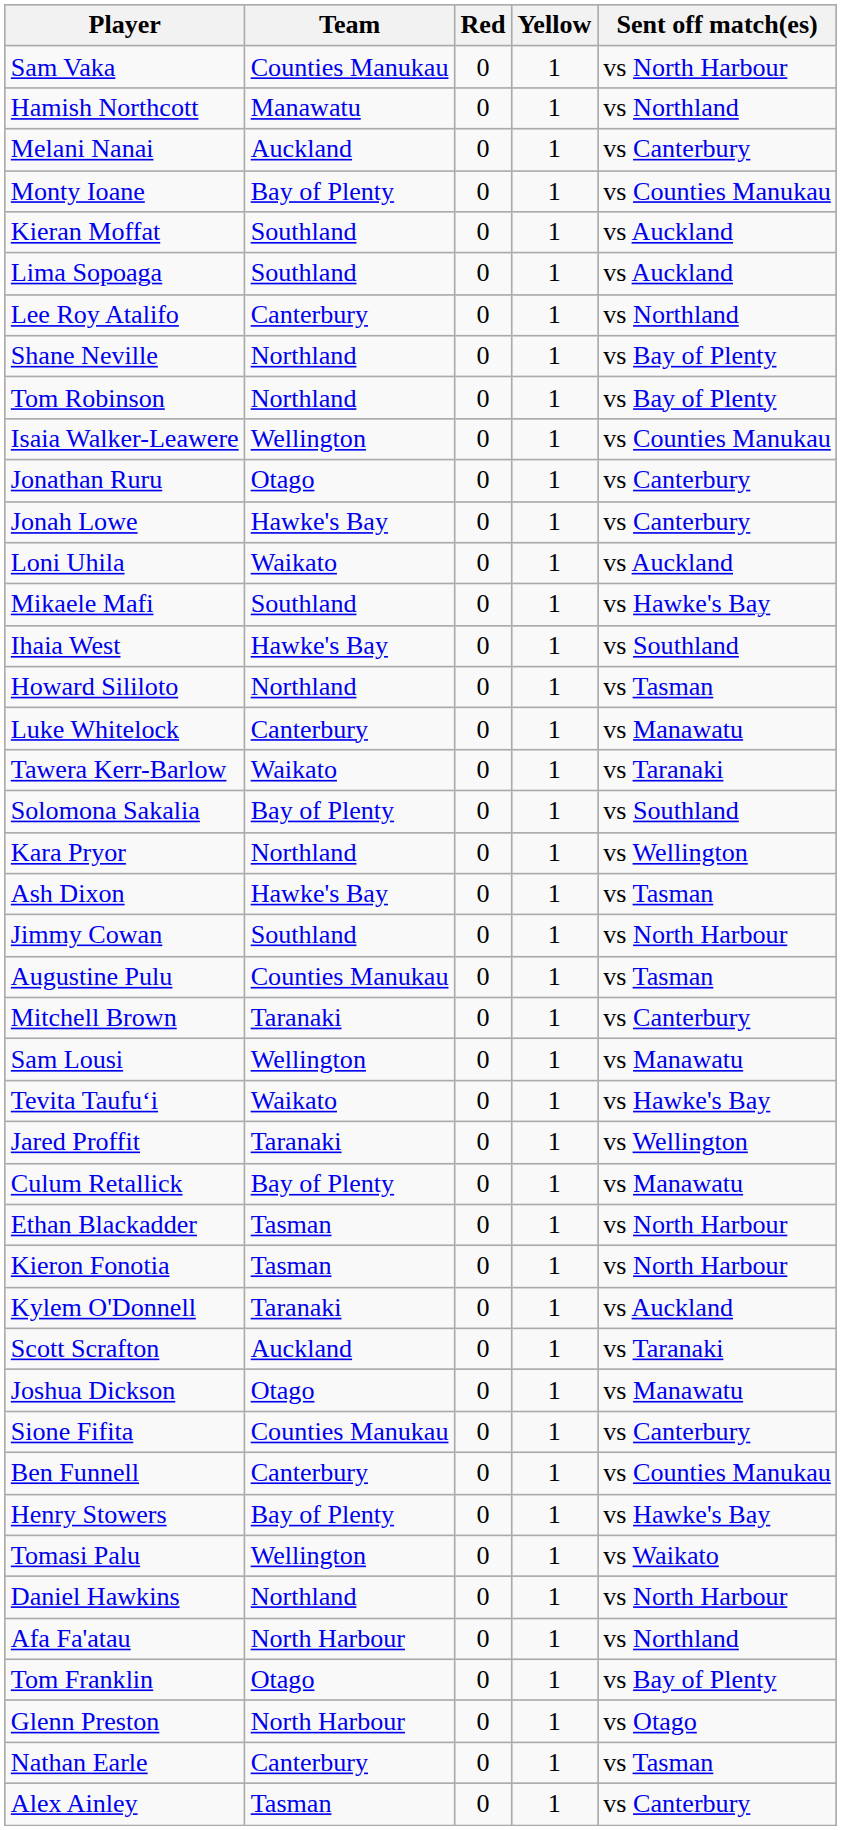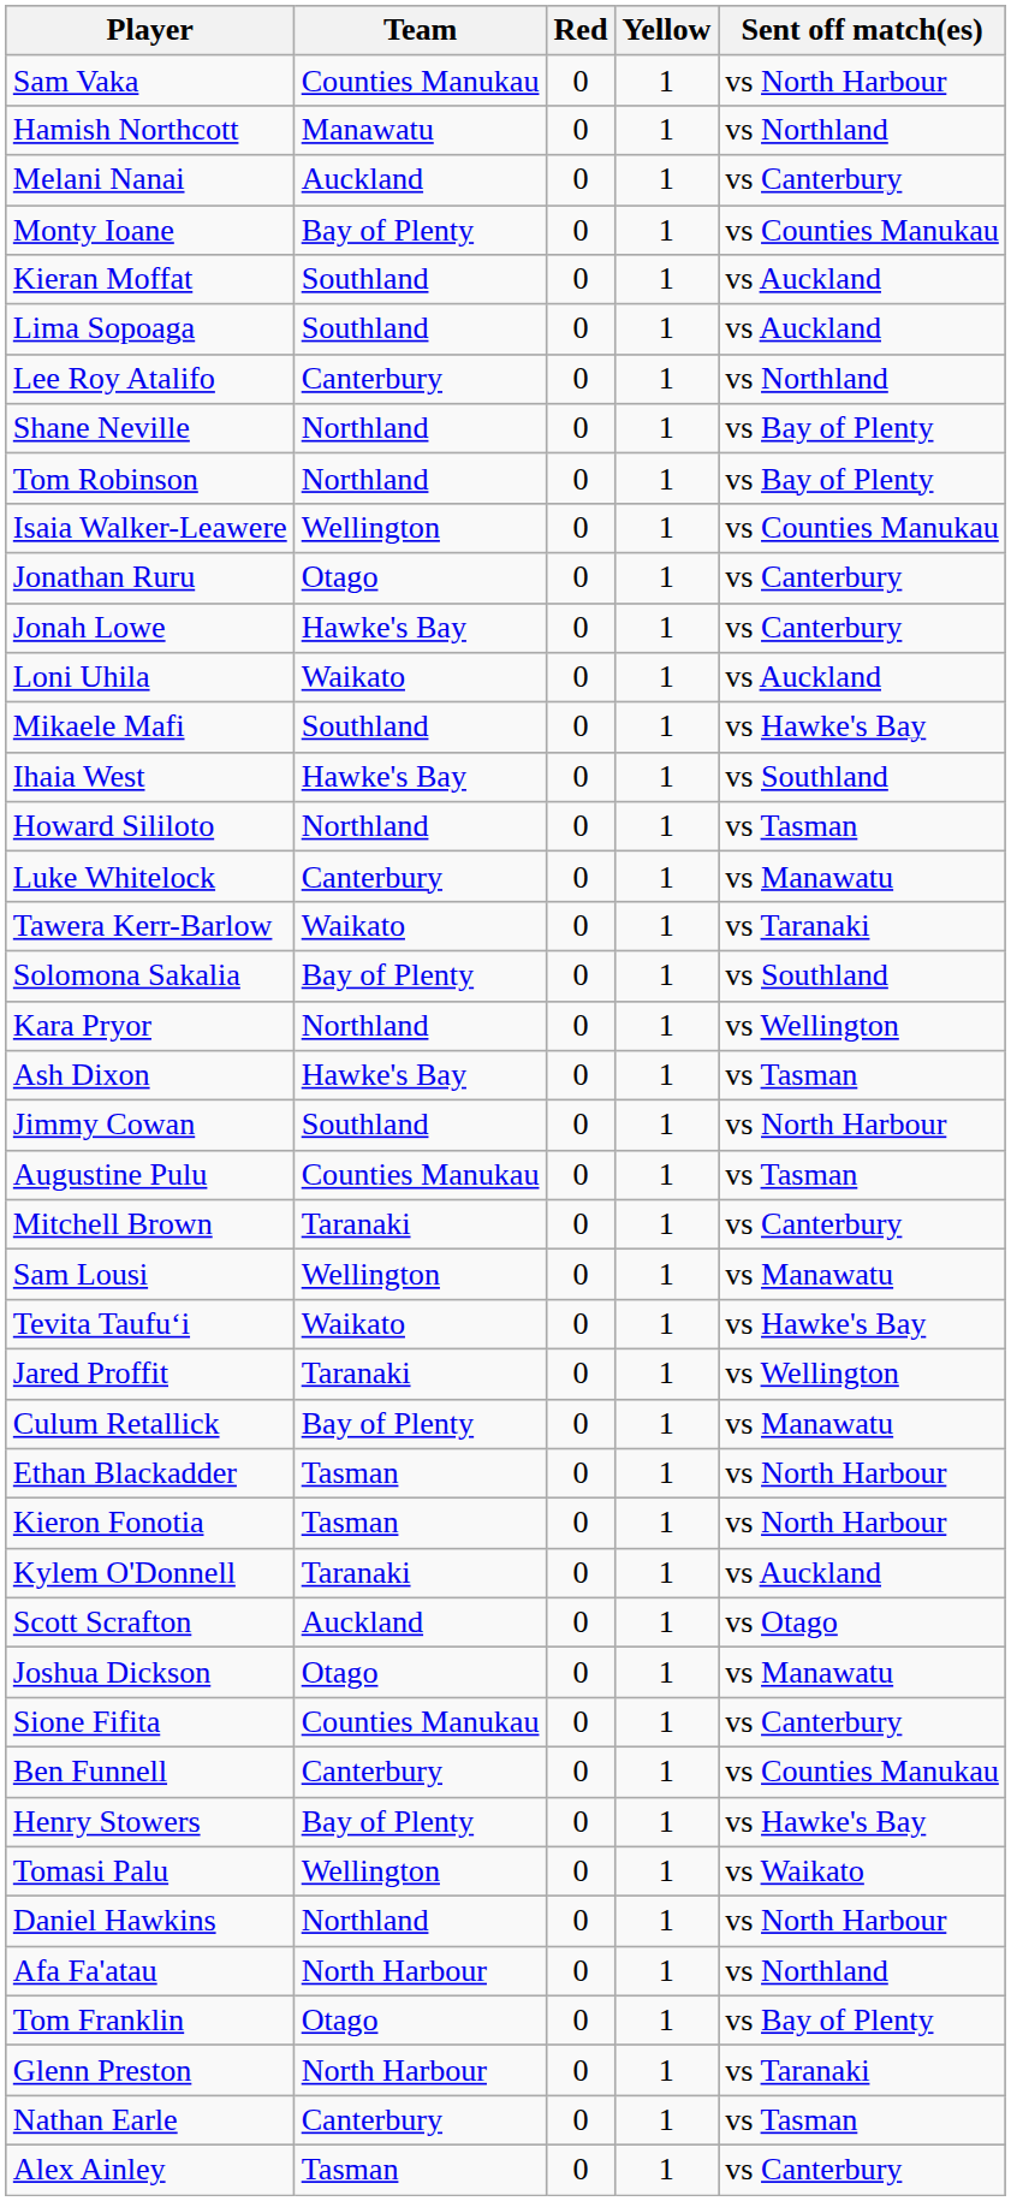 <table class="wikitable sortable" style="text-align:center">
 <tr>
 <th>Player</th>
 <th>Team</th>
 <th> Red</th>
 <th> Yellow</th>
 <th>Sent off match(es)</th>
 </tr>
 <tr>
 <td style="text-align:left"><a href='#'>Sam Vaka</a></td>
 <td style="text-align:left"><a href='#'>Counties Manukau</a></td>
 <td>0</td>
 <td>1</td>
 <td style="text-align:left">vs <a href='#'>North Harbour</a></td>
 </tr>
 <tr>
 <td style="text-align:left"><a href='#'>Hamish Northcott</a></td>
 <td style="text-align:left"><a href='#'>Manawatu</a></td>
 <td>0</td>
 <td>1</td>
 <td style="text-align:left">vs <a href='#'>Northland</a></td>
 </tr>
 <tr>
 <td style="text-align:left"><a href='#'>Melani Nanai</a></td>
 <td style="text-align:left"><a href='#'>Auckland</a></td>
 <td>0</td>
 <td>1</td>
 <td style="text-align:left">vs <a href='#'>Canterbury</a></td>
 </tr>
 <tr>
 <td style="text-align:left"><a href='#'>Monty Ioane</a></td>
 <td style="text-align:left"><a href='#'>Bay of Plenty</a></td>
 <td>0</td>
 <td>1</td>
 <td style="text-align:left">vs <a href='#'>Counties Manukau</a></td>
 </tr>
 <tr>
 <td style="text-align:left"><a href='#'>Kieran Moffat</a></td>
 <td style="text-align:left"><a href='#'>Southland</a></td>
 <td>0</td>
 <td>1</td>
 <td style="text-align:left">vs <a href='#'>Auckland</a></td>
 </tr>
 <tr>
 <td style="text-align:left"><a href='#'>Lima Sopoaga</a></td>
 <td style="text-align:left"><a href='#'>Southland</a></td>
 <td>0</td>
 <td>1</td>
 <td style="text-align:left">vs <a href='#'>Auckland</a></td>
 </tr>
 <tr>
 <td style="text-align:left"><a href='#'>Lee Roy Atalifo</a></td>
 <td style="text-align:left"><a href='#'>Canterbury</a></td>
 <td>0</td>
 <td>1</td>
 <td style="text-align:left">vs <a href='#'>Northland</a></td>
 </tr>
 <tr>
 <td style="text-align:left"><a href='#'>Shane Neville</a></td>
 <td style="text-align:left"><a href='#'>Northland</a></td>
 <td>0</td>
 <td>1</td>
 <td style="text-align:left">vs <a href='#'>Bay of Plenty</a></td>
 </tr>
 <tr>
 <td style="text-align:left"><a href='#'>Tom Robinson</a></td>
 <td style="text-align:left"><a href='#'>Northland</a></td>
 <td>0</td>
 <td>1</td>
 <td style="text-align:left">vs <a href='#'>Bay of Plenty</a></td>
 </tr>
 <tr>
 <td style="text-align:left"><a href='#'>Isaia Walker-Leawere</a></td>
 <td style="text-align:left"><a href='#'>Wellington</a></td>
 <td>0</td>
 <td>1</td>
 <td style="text-align:left">vs <a href='#'>Counties Manukau</a></td>
 </tr>
 <tr>
 <td style="text-align:left"><a href='#'>Jonathan Ruru</a></td>
 <td style="text-align:left"><a href='#'>Otago</a></td>
 <td>0</td>
 <td>1</td>
 <td style="text-align:left">vs <a href='#'>Canterbury</a></td>
 </tr>
 <tr>
 <td style="text-align:left"><a href='#'>Jonah Lowe</a></td>
 <td style="text-align:left"><a href='#'>Hawke's Bay</a></td>
 <td>0</td>
 <td>1</td>
 <td style="text-align:left">vs <a href='#'>Canterbury</a></td>
 </tr>
 <tr>
 <td style="text-align:left"><a href='#'>Loni Uhila</a></td>
 <td style="text-align:left"><a href='#'>Waikato</a></td>
 <td>0</td>
 <td>1</td>
 <td style="text-align:left">vs <a href='#'>Auckland</a></td>
 </tr>
 <tr>
 <td style="text-align:left"><a href='#'>Mikaele Mafi</a></td>
 <td style="text-align:left"><a href='#'>Southland</a></td>
 <td>0</td>
 <td>1</td>
 <td style="text-align:left">vs <a href='#'>Hawke's Bay</a></td>
 </tr>
 <tr>
 <td style="text-align:left"><a href='#'>Ihaia West</a></td>
 <td style="text-align:left"><a href='#'>Hawke's Bay</a></td>
 <td>0</td>
 <td>1</td>
 <td style="text-align:left">vs <a href='#'>Southland</a></td>
 </tr>
 <tr>
 <td style="text-align:left"><a href='#'>Howard Sililoto</a></td>
 <td style="text-align:left"><a href='#'>Northland</a></td>
 <td>0</td>
 <td>1</td>
 <td style="text-align:left">vs <a href='#'>Tasman</a></td>
 </tr>
 <tr>
 <td style="text-align:left"><a href='#'>Luke Whitelock</a></td>
 <td style="text-align:left"><a href='#'>Canterbury</a></td>
 <td>0</td>
 <td>1</td>
 <td style="text-align:left">vs <a href='#'>Manawatu</a></td>
 </tr>
 <tr>
 <td style="text-align:left"><a href='#'>Tawera Kerr-Barlow</a></td>
 <td style="text-align:left"><a href='#'>Waikato</a></td>
 <td>0</td>
 <td>1</td>
 <td style="text-align:left">vs <a href='#'>Taranaki</a></td>
 </tr>
 <tr>
 <td style="text-align:left"><a href='#'>Solomona Sakalia</a></td>
 <td style="text-align:left"><a href='#'>Bay of Plenty</a></td>
 <td>0</td>
 <td>1</td>
 <td style="text-align:left">vs <a href='#'>Southland</a></td>
 </tr>
 <tr>
 <td style="text-align:left"><a href='#'>Kara Pryor</a></td>
 <td style="text-align:left"><a href='#'>Northland</a></td>
 <td>0</td>
 <td>1</td>
 <td style="text-align:left">vs <a href='#'>Wellington</a></td>
 </tr>
 <tr>
 <td style="text-align:left"><a href='#'>Ash Dixon</a></td>
 <td style="text-align:left"><a href='#'>Hawke's Bay</a></td>
 <td>0</td>
 <td>1</td>
 <td style="text-align:left">vs <a href='#'>Tasman</a></td>
 </tr>
 <tr>
 <td style="text-align:left"><a href='#'>Jimmy Cowan</a></td>
 <td style="text-align:left"><a href='#'>Southland</a></td>
 <td>0</td>
 <td>1</td>
 <td style="text-align:left">vs <a href='#'>North Harbour</a></td>
 </tr>
 <tr>
 <td style="text-align:left"><a href='#'>Augustine Pulu</a></td>
 <td style="text-align:left"><a href='#'>Counties Manukau</a></td>
 <td>0</td>
 <td>1</td>
 <td style="text-align:left">vs <a href='#'>Tasman</a></td>
 </tr>
 <tr>
 <td style="text-align:left"><a href='#'>Mitchell Brown</a></td>
 <td style="text-align:left"><a href='#'>Taranaki</a></td>
 <td>0</td>
 <td>1</td>
 <td style="text-align:left">vs <a href='#'>Canterbury</a></td>
 </tr>
 <tr>
 <td style="text-align:left"><a href='#'>Sam Lousi</a></td>
 <td style="text-align:left"><a href='#'>Wellington</a></td>
 <td>0</td>
 <td>1</td>
 <td style="text-align:left">vs <a href='#'>Manawatu</a></td>
 </tr>
 <tr>
 <td style="text-align:left"><a href='#'>Tevita Taufuʻi</a></td>
 <td style="text-align:left"><a href='#'>Waikato</a></td>
 <td>0</td>
 <td>1</td>
 <td style="text-align:left">vs <a href='#'>Hawke's Bay</a></td>
 </tr>
 <tr>
 <td style="text-align:left"><a href='#'>Jared Proffit</a></td>
 <td style="text-align:left"><a href='#'>Taranaki</a></td>
 <td>0</td>
 <td>1</td>
 <td style="text-align:left">vs <a href='#'>Wellington</a></td>
 </tr>
 <tr>
 <td style="text-align:left"><a href='#'>Culum Retallick</a></td>
 <td style="text-align:left"><a href='#'>Bay of Plenty</a></td>
 <td>0</td>
 <td>1</td>
 <td style="text-align:left">vs <a href='#'>Manawatu</a></td>
 </tr>
 <tr>
 <td style="text-align:left"><a href='#'>Ethan Blackadder</a></td>
 <td style="text-align:left"><a href='#'>Tasman</a></td>
 <td>0</td>
 <td>1</td>
 <td style="text-align:left">vs <a href='#'>North Harbour</a></td>
 </tr>
 <tr>
 <td style="text-align:left"><a href='#'>Kieron Fonotia</a></td>
 <td style="text-align:left"><a href='#'>Tasman</a></td>
 <td>0</td>
 <td>1</td>
 <td style="text-align:left">vs <a href='#'>North Harbour</a></td>
 </tr>
 <tr>
 <td style="text-align:left"><a href='#'>Kylem O'Donnell</a></td>
 <td style="text-align:left"><a href='#'>Taranaki</a></td>
 <td>0</td>
 <td>1</td>
 <td style="text-align:left">vs <a href='#'>Auckland</a></td>
 </tr>
 <tr>
 <td style="text-align:left"><a href='#'>Scott Scrafton</a></td>
 <td style="text-align:left"><a href='#'>Auckland</a></td>
 <td>0</td>
 <td>1</td>
-<td style="text-align:left">vs <a href='#'>Taranaki</a></td>
+<td style="text-align:left">vs <a href='#'>Otago</a></td>
 </tr>
 <tr>
 <td style="text-align:left"><a href='#'>Joshua Dickson</a></td>
 <td style="text-align:left"><a href='#'>Otago</a></td>
 <td>0</td>
 <td>1</td>
 <td style="text-align:left">vs <a href='#'>Manawatu</a></td>
 </tr>
 <tr>
 <td style="text-align:left"><a href='#'>Sione Fifita</a></td>
 <td style="text-align:left"><a href='#'>Counties Manukau</a></td>
 <td>0</td>
 <td>1</td>
 <td style="text-align:left">vs <a href='#'>Canterbury</a></td>
 </tr>
 <tr>
 <td style="text-align:left"><a href='#'>Ben Funnell</a></td>
 <td style="text-align:left"><a href='#'>Canterbury</a></td>
 <td>0</td>
 <td>1</td>
 <td style="text-align:left">vs <a href='#'>Counties Manukau</a></td>
 </tr>
 <tr>
 <td style="text-align:left"><a href='#'>Henry Stowers</a></td>
 <td style="text-align:left"><a href='#'>Bay of Plenty</a></td>
 <td>0</td>
 <td>1</td>
 <td style="text-align:left">vs <a href='#'>Hawke's Bay</a></td>
 </tr>
 <tr>
 <td style="text-align:left"><a href='#'>Tomasi Palu</a></td>
 <td style="text-align:left"><a href='#'>Wellington</a></td>
 <td>0</td>
 <td>1</td>
 <td style="text-align:left">vs <a href='#'>Waikato</a></td>
 </tr>
 <tr>
 <td style="text-align:left"><a href='#'>Daniel Hawkins</a></td>
 <td style="text-align:left"><a href='#'>Northland</a></td>
 <td>0</td>
 <td>1</td>
 <td style="text-align:left">vs <a href='#'>North Harbour</a></td>
 </tr>
 <tr>
 <td style="text-align:left"><a href='#'>Afa Fa'atau</a></td>
 <td style="text-align:left"><a href='#'>North Harbour</a></td>
 <td>0</td>
 <td>1</td>
 <td style="text-align:left">vs <a href='#'>Northland</a></td>
 </tr>
 <tr>
 <td style="text-align:left"><a href='#'>Tom Franklin</a></td>
 <td style="text-align:left"><a href='#'>Otago</a></td>
 <td>0</td>
 <td>1</td>
 <td style="text-align:left">vs <a href='#'>Bay of Plenty</a></td>
 </tr>
 <tr>
 <td style="text-align:left"><a href='#'>Glenn Preston</a></td>
 <td style="text-align:left"><a href='#'>North Harbour</a></td>
 <td>0</td>
 <td>1</td>
-<td style="text-align:left">vs <a href='#'>Otago</a></td>
+<td style="text-align:left">vs <a href='#'>Taranaki</a></td>
 </tr>
 <tr>
 <td style="text-align:left"><a href='#'>Nathan Earle</a></td>
 <td style="text-align:left"><a href='#'>Canterbury</a></td>
 <td>0</td>
 <td>1</td>
 <td style="text-align:left">vs <a href='#'>Tasman</a></td>
 </tr>
 <tr>
 <td style="text-align:left"><a href='#'>Alex Ainley</a></td>
 <td style="text-align:left"><a href='#'>Tasman</a></td>
 <td>0</td>
 <td>1</td>
 <td style="text-align:left">vs <a href='#'>Canterbury</a></td>
 </tr>
 </table>
